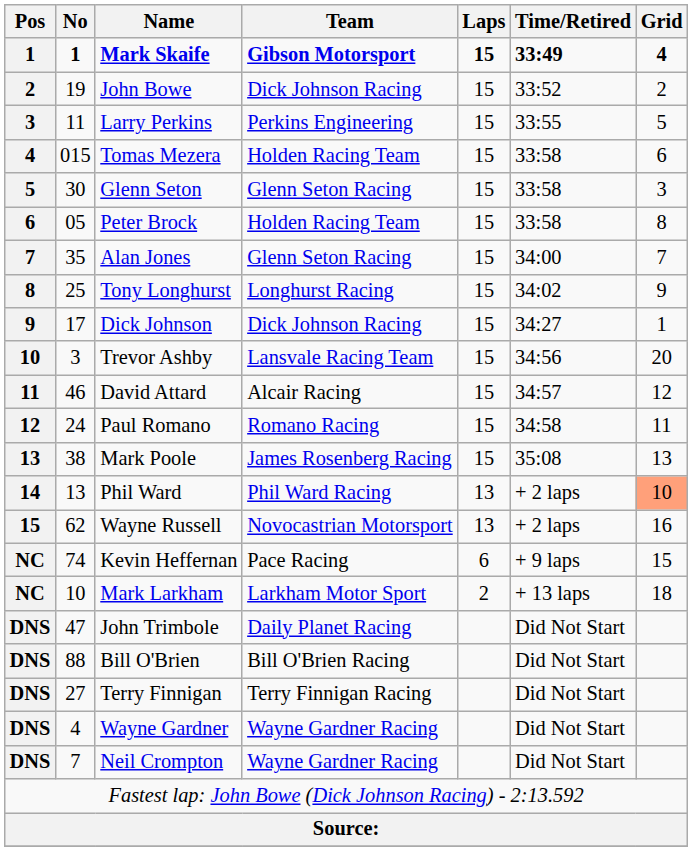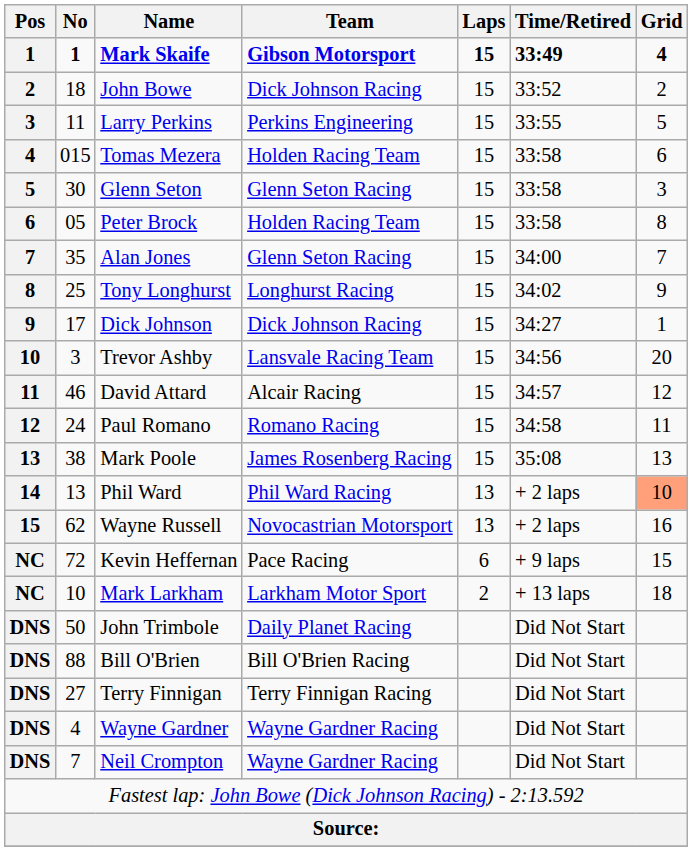 <table class="wikitable" style="font-size: 85%;">
 <tr>
 <th>Pos</th>
 <th>No</th>
 <th>Name</th>
 <th>Team</th>
 <th>Laps</th>
 <th>Time/Retired</th>
 <th>Grid</th>
 </tr>
 <tr>
 <th>1</th>
 <td align="center"><strong>1</strong></td>
 <td> <strong><a href='#'>Mark Skaife</a></strong></td>
 <td><strong><a href='#'>Gibson Motorsport</a></strong></td>
 <td align="center"><strong>15</strong></td>
 <td><strong>33:49</strong></td>
 <td align="center"><strong>4</strong></td>
 </tr>
 <tr>
 <th>2</th>
-<td align="center">19</td>
+<td align="center">18</td>
 <td> <a href='#'>John Bowe</a></td>
 <td><a href='#'>Dick Johnson Racing</a></td>
 <td align="center">15</td>
 <td>33:52</td>
 <td align="center">2</td>
 </tr>
 <tr>
 <th>3</th>
 <td align="center">11</td>
 <td> <a href='#'>Larry Perkins</a></td>
 <td><a href='#'>Perkins Engineering</a></td>
 <td align="center">15</td>
 <td>33:55</td>
 <td align="center">5</td>
 </tr>
 <tr>
 <th>4</th>
 <td align="center">015</td>
 <td> <a href='#'>Tomas Mezera</a></td>
 <td><a href='#'>Holden Racing Team</a></td>
 <td align="center">15</td>
 <td>33:58</td>
 <td align="center">6</td>
 </tr>
 <tr>
 <th>5</th>
 <td align="center">30</td>
 <td> <a href='#'>Glenn Seton</a></td>
 <td><a href='#'>Glenn Seton Racing</a></td>
 <td align="center">15</td>
 <td>33:58</td>
 <td align="center">3</td>
 </tr>
 <tr>
 <th>6</th>
 <td align="center">05</td>
 <td> <a href='#'>Peter Brock</a></td>
 <td><a href='#'>Holden Racing Team</a></td>
 <td align="center">15</td>
 <td>33:58</td>
 <td align="center">8</td>
 </tr>
 <tr>
 <th>7</th>
 <td align="center">35</td>
 <td> <a href='#'>Alan Jones</a></td>
 <td><a href='#'>Glenn Seton Racing</a></td>
 <td align="center">15</td>
 <td>34:00</td>
 <td align="center">7</td>
 </tr>
 <tr>
 <th>8</th>
 <td align="center">25</td>
 <td> <a href='#'>Tony Longhurst</a></td>
 <td><a href='#'>Longhurst Racing</a></td>
 <td align="center">15</td>
 <td>34:02</td>
 <td align="center">9</td>
 </tr>
 <tr>
 <th>9</th>
 <td align="center">17</td>
 <td> <a href='#'>Dick Johnson</a></td>
 <td><a href='#'>Dick Johnson Racing</a></td>
 <td align="center">15</td>
 <td>34:27</td>
 <td align="center">1</td>
 </tr>
 <tr>
 <th>10</th>
 <td align="center">3</td>
 <td> Trevor Ashby</td>
 <td><a href='#'>Lansvale Racing Team</a></td>
 <td align="center">15</td>
 <td>34:56</td>
 <td align="center">20</td>
 </tr>
 <tr>
 <th>11</th>
 <td align="center">46</td>
 <td> David Attard</td>
 <td>Alcair Racing</td>
 <td align="center">15</td>
 <td>34:57</td>
 <td align="center">12</td>
 </tr>
 <tr>
 <th>12</th>
 <td align="center">24</td>
 <td> Paul Romano</td>
 <td><a href='#'>Romano Racing</a></td>
 <td align="center">15</td>
 <td>34:58</td>
 <td align="center">11</td>
 </tr>
 <tr>
 <th>13</th>
 <td align="center">38</td>
 <td> Mark Poole</td>
 <td><a href='#'>James Rosenberg Racing</a></td>
 <td align="center">15</td>
 <td>35:08</td>
 <td align="center">13</td>
 </tr>
 <tr>
 <th>14</th>
 <td align="center">13</td>
 <td> Phil Ward</td>
 <td><a href='#'>Phil Ward Racing</a></td>
 <td align="center">13</td>
 <td>+ 2 laps</td>
 <td align="center" style="background: lightsalmon;">10</td>
 </tr>
 <tr>
 <th>15</th>
 <td align="center">62</td>
 <td> Wayne Russell</td>
 <td><a href='#'>Novocastrian Motorsport</a></td>
 <td align="center">13</td>
 <td>+ 2 laps</td>
 <td align="center">16</td>
 </tr>
 <tr>
 <th>NC</th>
-<td align="center">74</td>
+<td align="center">72</td>
 <td> Kevin Heffernan</td>
 <td>Pace Racing</td>
 <td align="center">6</td>
 <td>+ 9 laps</td>
 <td align="center">15</td>
 </tr>
 <tr>
 <th>NC</th>
 <td align="center">10</td>
 <td> <a href='#'>Mark Larkham</a></td>
 <td><a href='#'>Larkham Motor Sport</a></td>
 <td align="center">2</td>
 <td>+ 13 laps</td>
 <td align="center">18</td>
 </tr>
 <tr>
 <th>DNS</th>
-<td align="center">47</td>
+<td align="center">50</td>
 <td> John Trimbole</td>
 <td><a href='#'>Daily Planet Racing</a></td>
 <td></td>
 <td>Did Not Start</td>
 <td></td>
 </tr>
 <tr>
 <th>DNS</th>
 <td align="center">88</td>
 <td> Bill O'Brien</td>
 <td>Bill O'Brien Racing</td>
 <td></td>
 <td>Did Not Start</td>
 <td></td>
 </tr>
 <tr>
 <th>DNS</th>
 <td align="center">27</td>
 <td> Terry Finnigan</td>
 <td>Terry Finnigan Racing</td>
 <td></td>
 <td>Did Not Start</td>
 <td></td>
 </tr>
 <tr>
 <th>DNS</th>
 <td align="center">4</td>
 <td> <a href='#'>Wayne Gardner</a></td>
 <td><a href='#'>Wayne Gardner Racing</a></td>
 <td></td>
 <td>Did Not Start</td>
 <td></td>
 </tr>
 <tr>
 <th>DNS</th>
 <td align="center">7</td>
 <td> <a href='#'>Neil Crompton</a></td>
 <td><a href='#'>Wayne Gardner Racing</a></td>
 <td></td>
 <td>Did Not Start</td>
 <td></td>
 </tr>
 <tr>
 <td colspan="7" align="center"><em>Fastest lap: <a href='#'>John Bowe</a> (<a href='#'>Dick Johnson Racing</a>) - 2:13.592</em></td>
 </tr>
 <tr>
 <th colspan="8" style="text-align:center;">Source:</th>
 </tr>
 <tr>
 </tr>
 </table>
